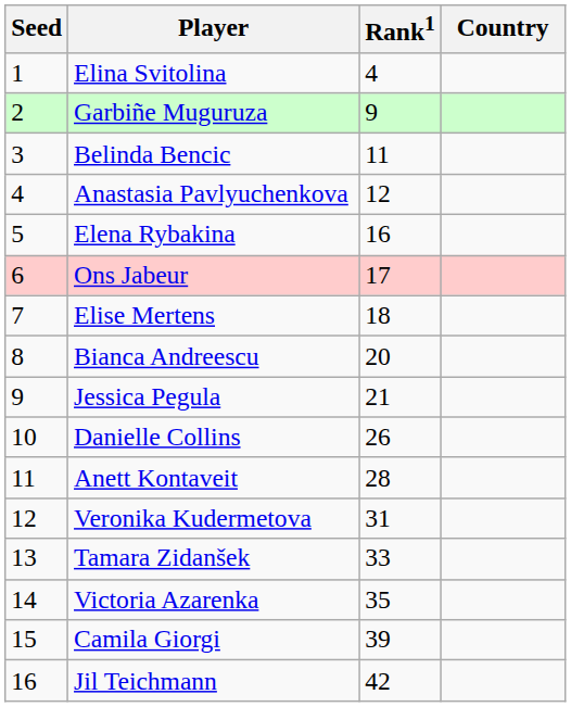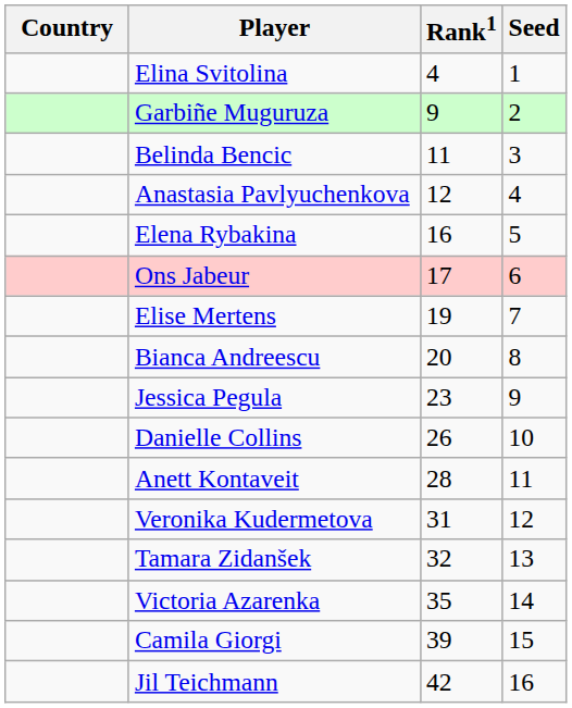 <table class="sortable wikitable">
 <tr>
-<th>Seed</th>
+<th width="70">Country</th>
 <th width="175">Player</th>
 <th>Rank<sup>1</sup></th>
-<th width="70">Country</th>
+<th>Seed</th>
 </tr>
 <tr>
-<td>1</td>
+<td></td>
 <td><a href='#'>Elina Svitolina</a></td>
 <td>4</td>
-<td></td>
+<td>1</td>
 </tr>
 <tr style="background:#cfc;">
-<td>2</td>
+<td></td>
 <td><a href='#'>Garbiñe Muguruza</a></td>
 <td>9</td>
-<td></td>
+<td>2</td>
 </tr>
 <tr>
-<td>3</td>
+<td></td>
 <td><a href='#'>Belinda Bencic</a></td>
 <td>11</td>
-<td></td>
+<td>3</td>
 </tr>
 <tr>
-<td>4</td>
+<td></td>
 <td><a href='#'>Anastasia Pavlyuchenkova</a></td>
 <td>12</td>
-<td></td>
+<td>4</td>
 </tr>
 <tr>
-<td>5</td>
+<td></td>
 <td><a href='#'>Elena Rybakina</a></td>
 <td>16</td>
-<td></td>
+<td>5</td>
 </tr>
 <tr style="background:#fcc;">
-<td>6</td>
+<td></td>
 <td><a href='#'>Ons Jabeur</a></td>
 <td>17</td>
-<td></td>
+<td>6</td>
 </tr>
 <tr>
+<td></td>
+<td><a href='#'>Elise Mertens</a></td>
+<td>19</td>
 <td>7</td>
-<td><a href='#'>Elise Mertens</a></td>
-<td>18</td>
-<td></td>
 </tr>
 <tr>
-<td>8</td>
+<td></td>
 <td><a href='#'>Bianca Andreescu</a></td>
 <td>20</td>
-<td></td>
+<td>8</td>
 </tr>
 <tr>
+<td></td>
+<td><a href='#'>Jessica Pegula</a></td>
+<td>23</td>
 <td>9</td>
-<td><a href='#'>Jessica Pegula</a></td>
-<td>21</td>
-<td></td>
 </tr>
 <tr>
-<td>10</td>
+<td></td>
 <td><a href='#'>Danielle Collins</a></td>
 <td>26</td>
-<td></td>
+<td>10</td>
 </tr>
 <tr>
-<td>11</td>
+<td></td>
 <td><a href='#'>Anett Kontaveit</a></td>
 <td>28</td>
-<td></td>
+<td>11</td>
 </tr>
 <tr>
-<td>12</td>
+<td></td>
 <td><a href='#'>Veronika Kudermetova</a></td>
 <td>31</td>
-<td></td>
+<td>12</td>
 </tr>
 <tr>
+<td></td>
+<td><a href='#'>Tamara Zidanšek</a></td>
+<td>32</td>
 <td>13</td>
-<td><a href='#'>Tamara Zidanšek</a></td>
-<td>33</td>
-<td></td>
 </tr>
 <tr>
-<td>14</td>
+<td></td>
 <td><a href='#'>Victoria Azarenka</a></td>
 <td>35</td>
-<td></td>
+<td>14</td>
 </tr>
 <tr>
-<td>15</td>
+<td></td>
 <td><a href='#'>Camila Giorgi</a></td>
 <td>39</td>
-<td></td>
+<td>15</td>
 </tr>
 <tr>
-<td>16</td>
+<td></td>
 <td><a href='#'>Jil Teichmann</a></td>
 <td>42</td>
-<td></td>
+<td>16</td>
 </tr>
 </table>
